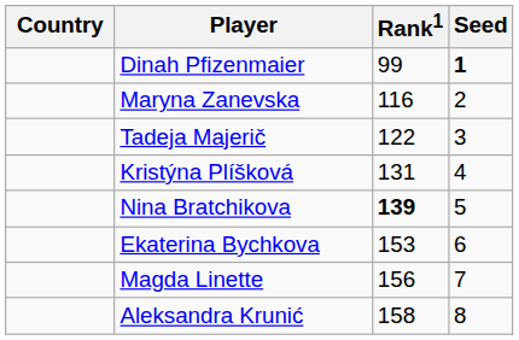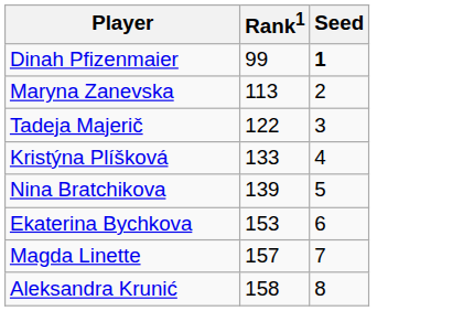 <table class="sortable wikitable">
 <tr>
-<th width="70">Country</th>
 <th width="175">Player</th>
 <th>Rank<sup>1</sup></th>
 <th>Seed</th>
 </tr>
 <tr>
-<td></td>
 <td><a href='#'>Dinah Pfizenmaier</a></td>
 <td>99</td>
 <td><strong>1</strong></td>
 </tr>
 <tr>
-<td></td>
 <td><a href='#'>Maryna Zanevska</a></td>
-<td>116</td>
+<td>113</td>
 <td>2</td>
 </tr>
 <tr>
-<td></td>
 <td><a href='#'>Tadeja Majerič</a></td>
 <td>122</td>
 <td>3</td>
 </tr>
 <tr>
-<td></td>
 <td><a href='#'>Kristýna Plíšková</a></td>
-<td>131</td>
+<td>133</td>
 <td>4</td>
 </tr>
 <tr>
-<td></td>
 <td><a href='#'>Nina Bratchikova</a></td>
-<td><strong>139</strong></td>
+<td>139</td>
 <td>5</td>
 </tr>
 <tr>
-<td></td>
 <td><a href='#'>Ekaterina Bychkova</a></td>
 <td>153</td>
 <td>6</td>
 </tr>
 <tr>
-<td></td>
 <td><a href='#'>Magda Linette</a></td>
-<td>156</td>
+<td>157</td>
 <td>7</td>
 </tr>
 <tr>
-<td></td>
 <td><a href='#'>Aleksandra Krunić</a></td>
 <td>158</td>
 <td>8</td>
 </tr>
 </table>
